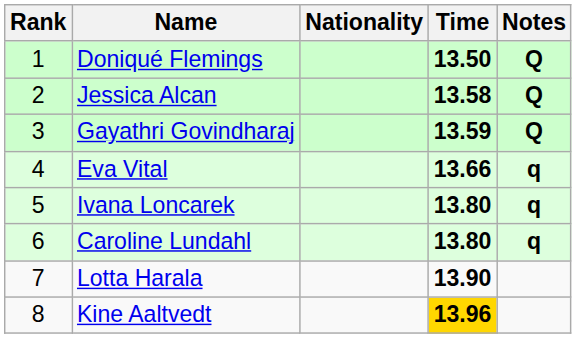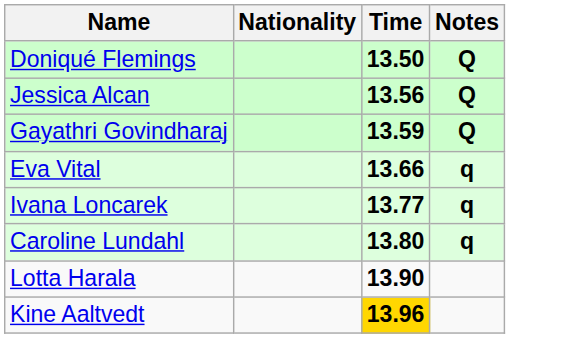 <table class="wikitable sortable" style="text-align:center">
 <tr>
-<th>Rank</th>
 <th>Name</th>
 <th>Nationality</th>
 <th>Time</th>
 <th>Notes</th>
 </tr>
 <tr bgcolor=ccffcc>
-<td>1</td>
 <td align=left><a href='#'>Doniqué Flemings</a></td>
 <td align=left></td>
 <td><strong>13.50</strong></td>
 <td><strong>Q</strong></td>
 </tr>
 <tr bgcolor=ccffcc>
-<td>2</td>
 <td align=left><a href='#'>Jessica Alcan</a></td>
 <td align=left></td>
-<td><strong>13.58</strong></td>
+<td><strong>13.56</strong></td>
 <td><strong>Q</strong></td>
 </tr>
 <tr bgcolor=ccffcc>
-<td>3</td>
 <td align=left><a href='#'>Gayathri Govindharaj</a></td>
 <td align=left></td>
 <td><strong>13.59</strong></td>
 <td><strong>Q</strong></td>
 </tr>
 <tr bgcolor=ddffdd>
-<td>4</td>
 <td align=left><a href='#'>Eva Vital</a></td>
 <td align=left></td>
 <td><strong>13.66</strong></td>
 <td><strong>q</strong></td>
 </tr>
 <tr bgcolor=ddffdd>
-<td>5</td>
 <td align=left><a href='#'>Ivana Loncarek</a></td>
 <td align=left></td>
-<td><strong>13.80</strong></td>
+<td><strong>13.77</strong></td>
 <td><strong>q</strong></td>
 </tr>
 <tr bgcolor=ddffdd>
-<td>6</td>
 <td align=left><a href='#'>Caroline Lundahl</a></td>
 <td align=left></td>
 <td><strong>13.80</strong></td>
 <td><strong>q</strong></td>
 </tr>
 <tr>
-<td>7</td>
 <td align=left><a href='#'>Lotta Harala</a></td>
 <td align=left></td>
 <td><strong>13.90</strong></td>
 <td></td>
 </tr>
 <tr>
-<td>8</td>
 <td align=left><a href='#'>Kine Aaltvedt</a></td>
 <td align=left></td>
 <td style="background: gold;"><strong>13.96</strong></td>
 <td></td>
 </tr>
 </table>
